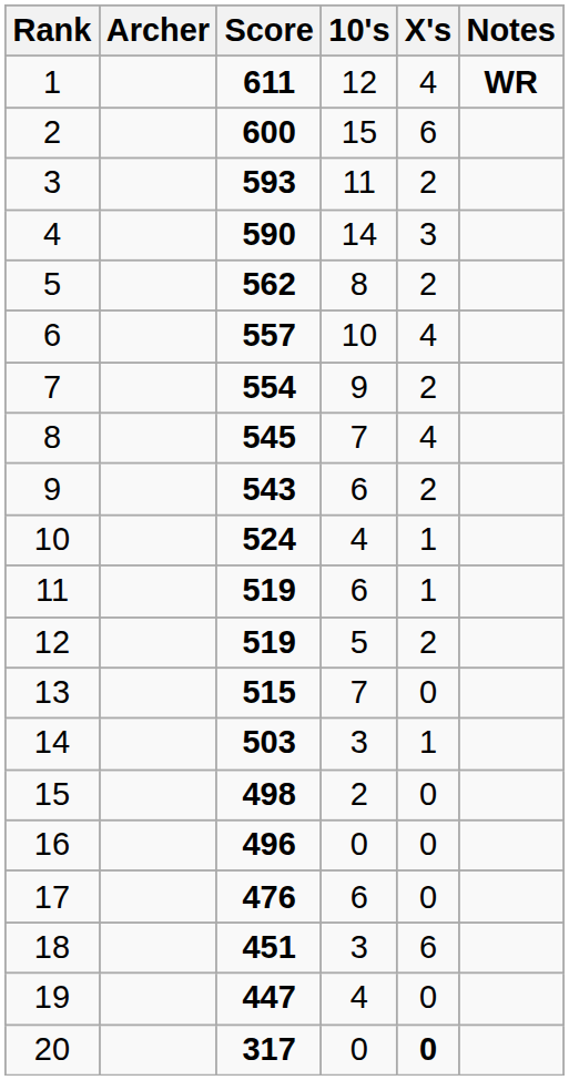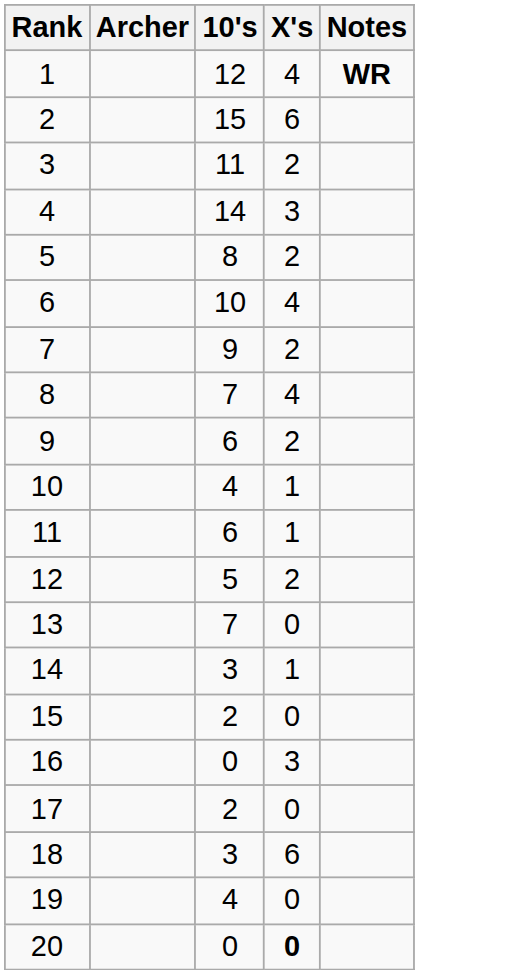 <table class="wikitable sortable" style="text-align:center">
 <tr>
 <th>Rank</th>
 <th>Archer</th>
-<th>Score</th>
 <th>10's</th>
 <th>X's</th>
 <th class="unsortable">Notes</th>
 </tr>
 <tr>
 <td>1</td>
 <td align=left></td>
-<td><strong>611</strong></td>
 <td>12</td>
 <td>4</td>
 <td><strong>WR</strong></td>
 </tr>
 <tr>
 <td>2</td>
 <td align=left></td>
-<td><strong>600</strong></td>
 <td>15</td>
 <td>6</td>
 <td></td>
 </tr>
 <tr>
 <td>3</td>
 <td align=left></td>
-<td><strong>593</strong></td>
 <td>11</td>
 <td>2</td>
 <td></td>
 </tr>
 <tr>
 <td>4</td>
 <td align=left></td>
-<td><strong>590</strong></td>
 <td>14</td>
 <td>3</td>
 <td></td>
 </tr>
 <tr>
 <td>5</td>
 <td align=left></td>
-<td><strong>562</strong></td>
 <td>8</td>
 <td>2</td>
 <td></td>
 </tr>
 <tr>
 <td>6</td>
 <td align=left></td>
-<td><strong>557</strong></td>
 <td>10</td>
 <td>4</td>
 <td></td>
 </tr>
 <tr>
 <td>7</td>
 <td align=left></td>
-<td><strong>554</strong></td>
 <td>9</td>
 <td>2</td>
 <td></td>
 </tr>
 <tr>
 <td>8</td>
 <td align=left></td>
-<td><strong>545</strong></td>
 <td>7</td>
 <td>4</td>
 <td></td>
 </tr>
 <tr>
 <td>9</td>
 <td align=left></td>
-<td><strong>543</strong></td>
 <td>6</td>
 <td>2</td>
 <td></td>
 </tr>
 <tr>
 <td>10</td>
 <td align=left></td>
-<td><strong>524</strong></td>
 <td>4</td>
 <td>1</td>
 <td></td>
 </tr>
 <tr>
 <td>11</td>
 <td align=left></td>
-<td><strong>519</strong></td>
 <td>6</td>
 <td>1</td>
 <td></td>
 </tr>
 <tr>
 <td>12</td>
 <td align=left></td>
-<td><strong>519</strong></td>
 <td>5</td>
 <td>2</td>
 <td></td>
 </tr>
 <tr>
 <td>13</td>
 <td align=left></td>
-<td><strong>515</strong></td>
 <td>7</td>
 <td>0</td>
 <td></td>
 </tr>
 <tr>
 <td>14</td>
 <td align=left></td>
-<td><strong>503</strong></td>
 <td>3</td>
 <td>1</td>
 <td></td>
 </tr>
 <tr>
 <td>15</td>
 <td align=left></td>
-<td><strong>498</strong></td>
 <td>2</td>
 <td>0</td>
 <td></td>
 </tr>
 <tr>
 <td>16</td>
 <td align=left></td>
-<td><strong>496</strong></td>
 <td>0</td>
-<td>0</td>
+<td>3</td>
 <td></td>
 </tr>
 <tr>
 <td>17</td>
 <td align=left></td>
-<td><strong>476</strong></td>
-<td>6</td>
+<td>2</td>
 <td>0</td>
 <td></td>
 </tr>
 <tr>
 <td>18</td>
 <td align=left></td>
-<td><strong>451</strong></td>
 <td>3</td>
 <td>6</td>
 <td></td>
 </tr>
 <tr>
 <td>19</td>
 <td align=left></td>
-<td><strong>447</strong></td>
 <td>4</td>
 <td>0</td>
 <td></td>
 </tr>
 <tr>
 <td>20</td>
 <td align=left></td>
-<td><strong>317</strong></td>
 <td>0</td>
 <td><strong>0</strong></td>
 <td></td>
 </tr>
 </table>
